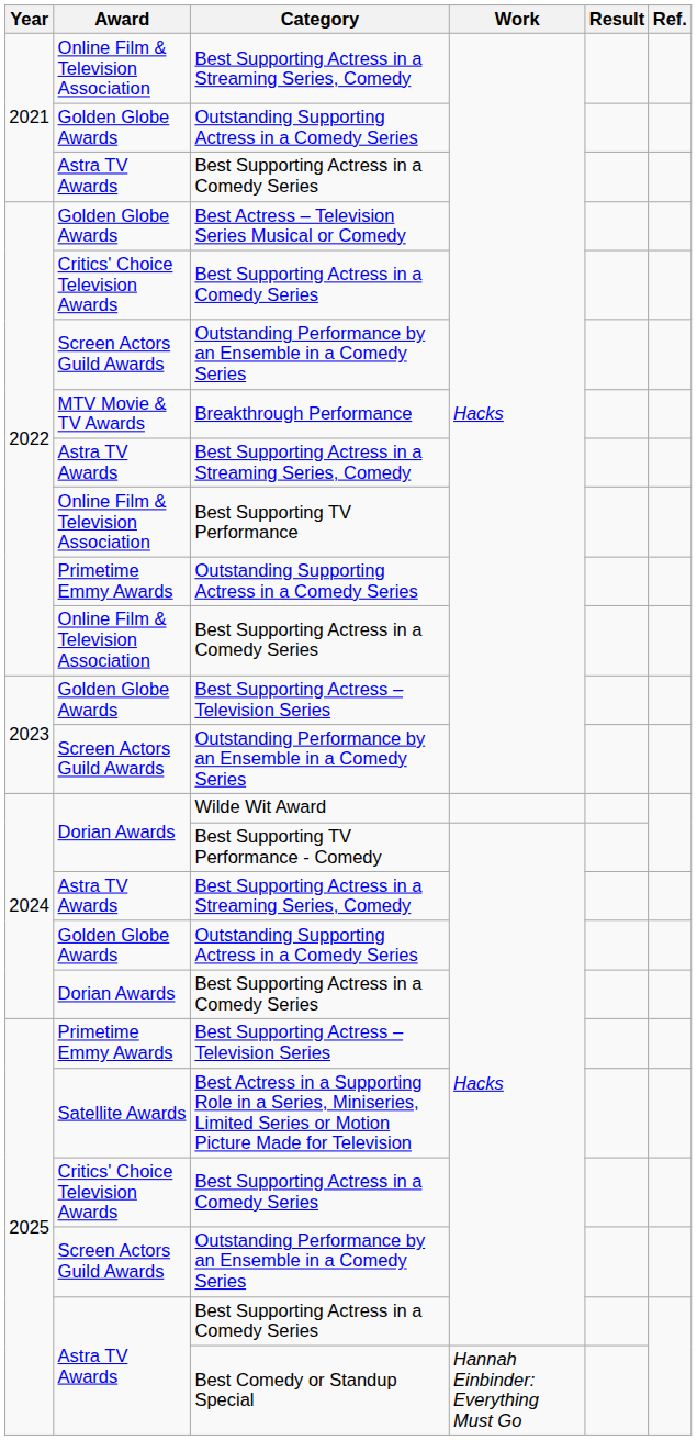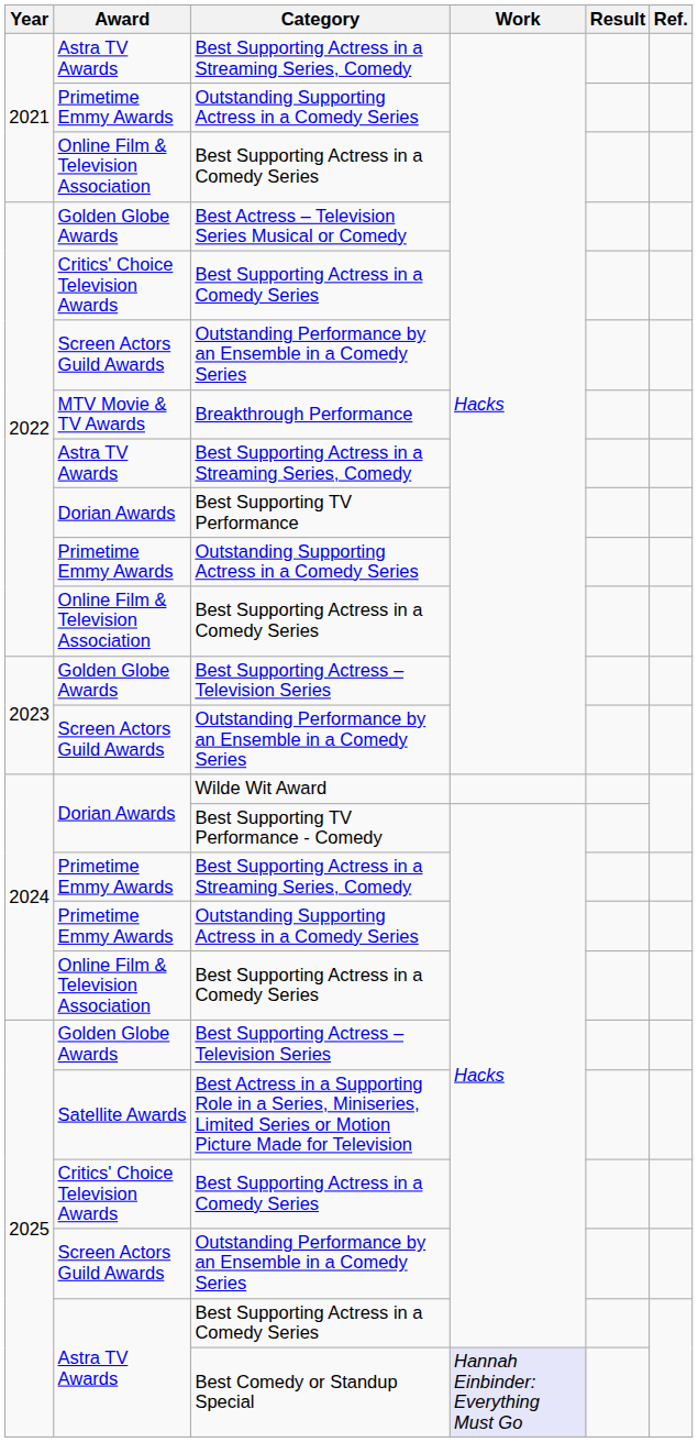 <table class="wikitable sortable">
 <tr>
 <th>Year</th>
 <th>Award</th>
 <th>Category</th>
 <th>Work</th>
 <th>Result</th>
 <th>Ref.</th>
 </tr>
 <tr>
 <td rowspan="3" align="center">2021</td>
-<td><a href='#'>Online Film & Television Association</a></td>
+<td><a href='#'>Astra TV Awards</a></td>
 <td><a href='#'>Best Supporting Actress in a Streaming Series, Comedy</a></td>
 <td rowspan="13"><em><a href='#'>Hacks</a></em></td>
 <td></td>
 <td></td>
 </tr>
 <tr>
-<td><a href='#'>Golden Globe Awards</a></td>
+<td><a href='#'>Primetime Emmy Awards</a></td>
 <td><a href='#'>Outstanding Supporting Actress in a Comedy Series</a></td>
 <td></td>
 <td></td>
 </tr>
 <tr>
-<td><a href='#'>Astra TV Awards</a></td>
+<td><a href='#'>Online Film & Television Association</a></td>
 <td>Best Supporting Actress in a Comedy Series</td>
 <td></td>
 <td style="text-align:center;"></td>
 </tr>
 <tr>
 <td rowspan="8" align="center">2022</td>
 <td><a href='#'>Golden Globe Awards</a></td>
 <td><a href='#'>Best Actress – Television Series Musical or Comedy</a></td>
 <td></td>
 <td></td>
 </tr>
 <tr>
 <td><a href='#'>Critics' Choice Television Awards</a></td>
 <td><a href='#'>Best Supporting Actress in a Comedy Series</a></td>
 <td></td>
 <td></td>
 </tr>
 <tr>
 <td><a href='#'>Screen Actors Guild Awards</a></td>
 <td><a href='#'>Outstanding Performance by an Ensemble in a Comedy Series</a></td>
 <td></td>
 <td></td>
 </tr>
 <tr>
 <td><a href='#'>MTV Movie & TV Awards</a></td>
 <td><a href='#'>Breakthrough Performance</a></td>
 <td></td>
 <td></td>
 </tr>
 <tr>
 <td><a href='#'>Astra TV Awards</a></td>
 <td><a href='#'>Best Supporting Actress in a Streaming Series, Comedy</a></td>
 <td></td>
 <td></td>
 </tr>
 <tr>
-<td><a href='#'>Online Film & Television Association</a></td>
+<td><a href='#'>Dorian Awards</a></td>
 <td>Best Supporting TV Performance</td>
 <td></td>
 <td></td>
 </tr>
 <tr>
 <td><a href='#'>Primetime Emmy Awards</a></td>
 <td><a href='#'>Outstanding Supporting Actress in a Comedy Series</a></td>
 <td></td>
 <td></td>
 </tr>
 <tr>
 <td><a href='#'>Online Film & Television Association</a></td>
 <td>Best Supporting Actress in a Comedy Series</td>
 <td></td>
 <td style="text-align:center;"></td>
 </tr>
 <tr>
 <td rowspan="2" align="center">2023</td>
 <td><a href='#'>Golden Globe Awards</a></td>
 <td><a href='#'>Best Supporting Actress – Television Series</a></td>
 <td></td>
 <td></td>
 </tr>
 <tr>
 <td><a href='#'>Screen Actors Guild Awards</a></td>
 <td><a href='#'>Outstanding Performance by an Ensemble in a Comedy Series</a></td>
 <td></td>
 <td></td>
 </tr>
 <tr>
 <td rowspan="5" align="center">2024</td>
 <td rowspan="2"><a href='#'>Dorian Awards</a></td>
 <td>Wilde Wit Award</td>
 <td></td>
 <td></td>
 <td rowspan="2"></td>
 </tr>
 <tr>
 <td>Best Supporting TV Performance - Comedy</td>
 <td rowspan="9"><em><a href='#'>Hacks</a></em></td>
 <td></td>
 </tr>
 <tr>
-<td><a href='#'>Astra TV Awards</a></td>
+<td><a href='#'>Primetime Emmy Awards</a></td>
 <td><a href='#'>Best Supporting Actress in a Streaming Series, Comedy</a></td>
 <td></td>
 <td></td>
 </tr>
 <tr>
-<td><a href='#'>Golden Globe Awards</a></td>
+<td><a href='#'>Primetime Emmy Awards</a></td>
 <td><a href='#'>Outstanding Supporting Actress in a Comedy Series</a></td>
 <td></td>
 <td></td>
 </tr>
 <tr>
-<td><a href='#'>Dorian Awards</a></td>
+<td><a href='#'>Online Film & Television Association</a></td>
 <td>Best Supporting Actress in a Comedy Series</td>
 <td></td>
 <td style="text-align:center;"></td>
 </tr>
 <tr>
 <td rowspan="6" align="center">2025</td>
-<td><a href='#'>Primetime Emmy Awards</a></td>
+<td><a href='#'>Golden Globe Awards</a></td>
 <td><a href='#'>Best Supporting Actress – Television Series</a></td>
 <td></td>
 <td></td>
 </tr>
 <tr>
 <td><a href='#'>Satellite Awards</a></td>
 <td><a href='#'>Best Actress in a Supporting Role in a Series, Miniseries, Limited Series or Motion Picture Made for Television</a></td>
 <td></td>
 <td></td>
 </tr>
 <tr>
 <td><a href='#'>Critics' Choice Television Awards</a></td>
 <td><a href='#'>Best Supporting Actress in a Comedy Series</a></td>
 <td></td>
 <td></td>
 </tr>
 <tr>
 <td><a href='#'>Screen Actors Guild Awards</a></td>
 <td><a href='#'>Outstanding Performance by an Ensemble in a Comedy Series</a></td>
 <td></td>
 <td></td>
 </tr>
 <tr>
 <td rowspan="2"><a href='#'>Astra TV Awards</a></td>
 <td>Best Supporting Actress in a Comedy Series</td>
 <td></td>
 <td rowspan="2"></td>
 </tr>
 <tr>
 <td>Best Comedy or Standup Special</td>
-<td><em>Hannah Einbinder: Everything Must Go</em></td>
+<td style="background: lavender;"><em>Hannah Einbinder: Everything Must Go</em></td>
 <td></td>
 </tr>
 </table>
